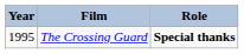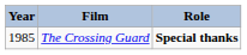 <table class="wikitable" style="font-size:95%;">
 <tr>
 <th style="background:#B0C4DE;">Year</th>
 <th style="background:#B0C4DE;">Film</th>
 <th style="background:#B0C4DE;">Role</th>
 </tr>
 <tr>
-<td>1995</td>
+<td>1985</td>
 <td><em><a href='#'>The Crossing Guard</a></em></td>
 <td><strong>Special thanks</strong></td>
 </tr>
 </table>
